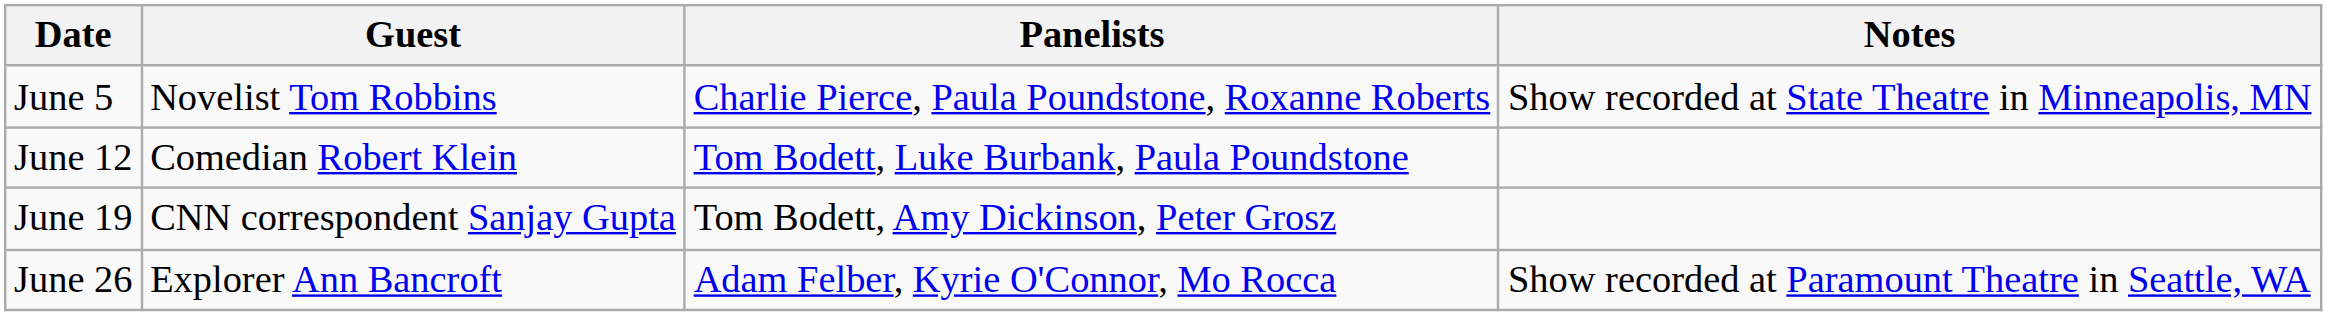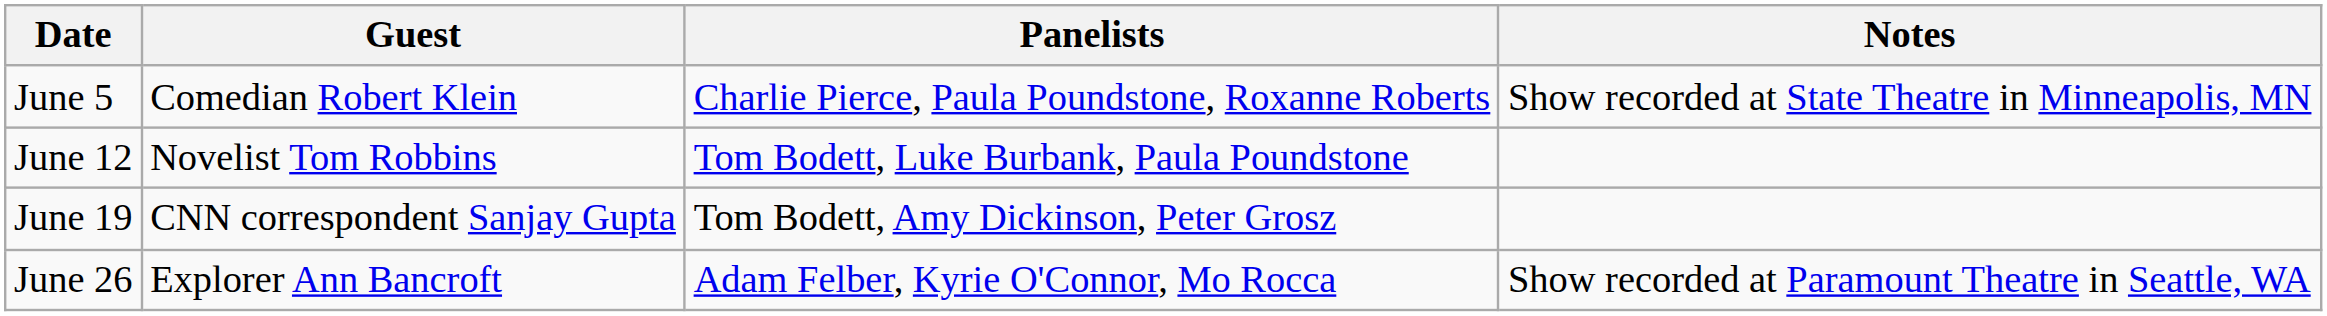 <table class="wikitable">
 <tr>
 <th>Date</th>
 <th>Guest</th>
 <th>Panelists</th>
 <th>Notes</th>
 </tr>
 <tr>
 <td>June 5</td>
-<td>Novelist <a href='#'>Tom Robbins</a></td>
+<td>Comedian <a href='#'>Robert Klein</a></td>
 <td><a href='#'>Charlie Pierce</a>, <a href='#'>Paula Poundstone</a>, <a href='#'>Roxanne Roberts</a></td>
 <td>Show recorded at <a href='#'>State Theatre</a> in <a href='#'>Minneapolis, MN</a></td>
 </tr>
 <tr>
 <td>June 12</td>
-<td>Comedian <a href='#'>Robert Klein</a></td>
+<td>Novelist <a href='#'>Tom Robbins</a></td>
 <td><a href='#'>Tom Bodett</a>, <a href='#'>Luke Burbank</a>, <a href='#'>Paula Poundstone</a></td>
 <td></td>
 </tr>
 <tr>
 <td>June 19</td>
 <td>CNN correspondent <a href='#'>Sanjay Gupta</a></td>
 <td>Tom Bodett, <a href='#'>Amy Dickinson</a>, <a href='#'>Peter Grosz</a></td>
 <td></td>
 </tr>
 <tr>
 <td>June 26</td>
 <td>Explorer <a href='#'>Ann Bancroft</a></td>
 <td><a href='#'>Adam Felber</a>, <a href='#'>Kyrie O'Connor</a>, <a href='#'>Mo Rocca</a></td>
 <td>Show recorded at <a href='#'>Paramount Theatre</a> in <a href='#'>Seattle, WA</a></td>
 </tr>
 </table>
